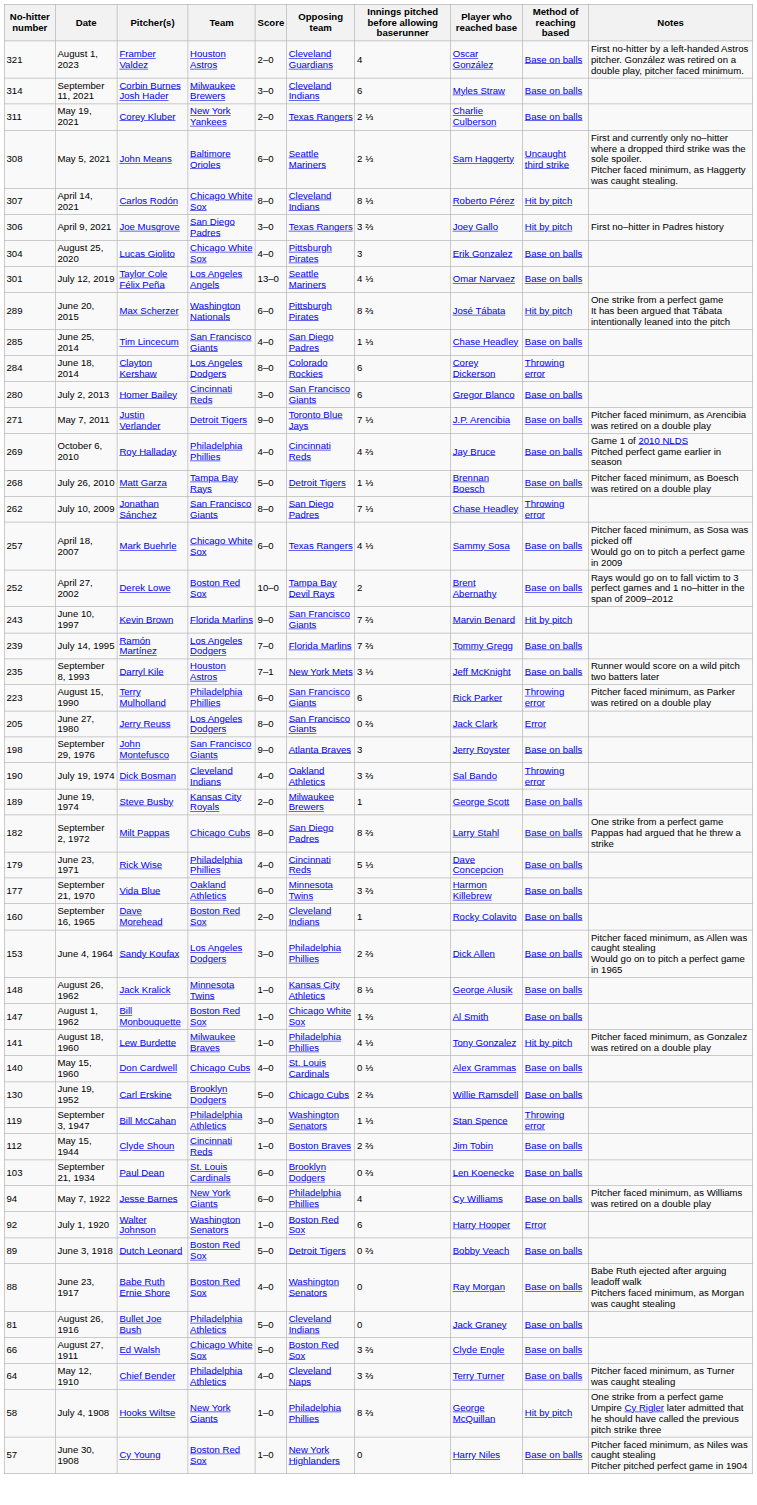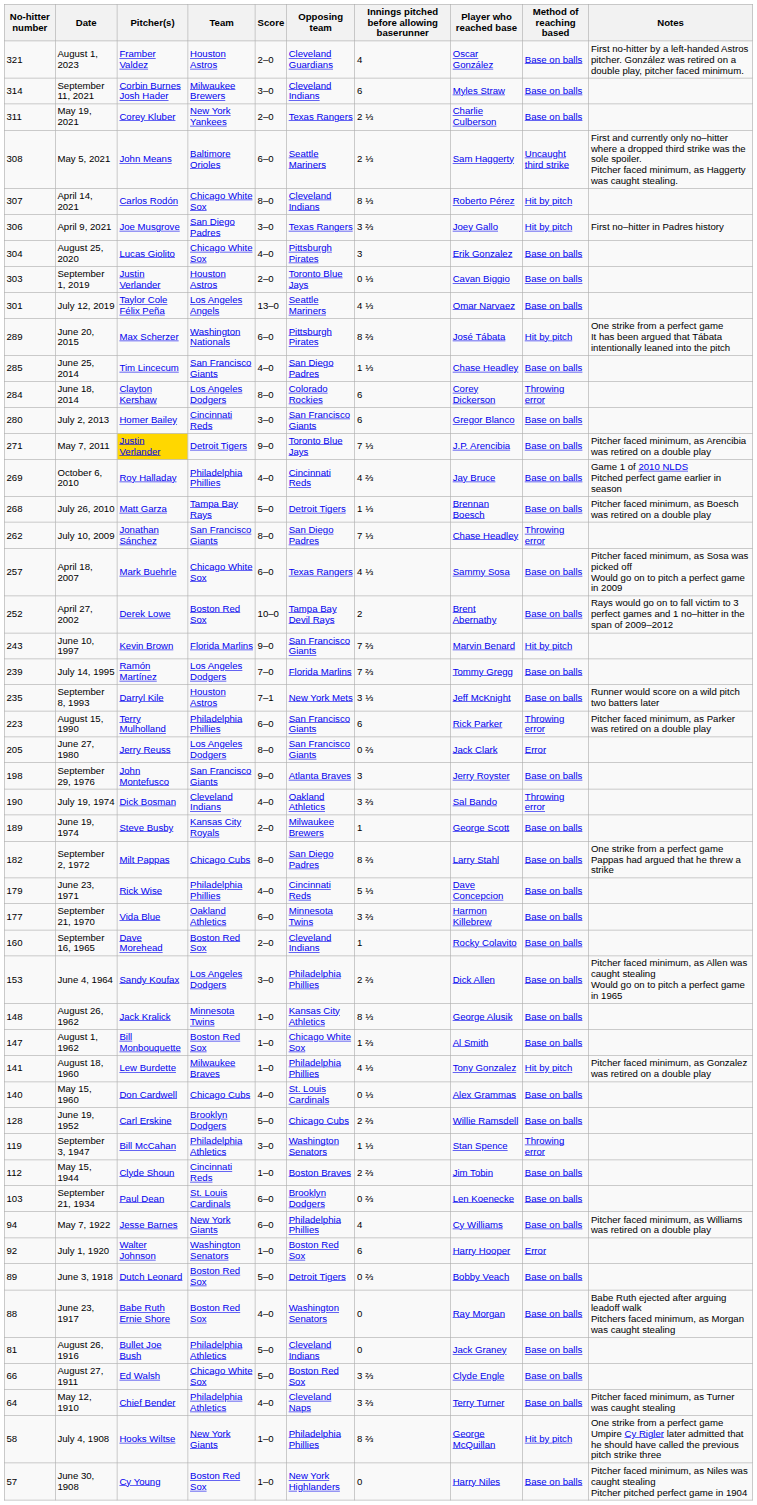 <table class="wikitable sortable plainrowheaders">
 <tr>
 <th scope="col">No-hitter number</th>
 <th scope="col">Date</th>
 <th scope="col">Pitcher(s)</th>
 <th scope="col">Team</th>
 <th scope="col">Score</th>
 <th scope="col">Opposing team</th>
 <th scope="col">Innings pitched before allowing baserunner</th>
 <th scope="col">Player who reached base</th>
 <th scope="col">Method of reaching based</th>
 <th scope="col">Notes</th>
 </tr>
 <tr>
 <td>321</td>
 <td>August 1, 2023</td>
 <td><a href='#'>Framber Valdez</a></td>
 <td><a href='#'>Houston Astros</a></td>
 <td>2–0</td>
 <td><a href='#'>Cleveland Guardians</a></td>
 <td>4</td>
 <td><a href='#'>Oscar González</a></td>
 <td><a href='#'>Base on balls</a></td>
 <td>First no-hitter by a left-handed Astros pitcher. González was retired on a double play, pitcher faced minimum.</td>
 </tr>
 <tr>
 <td>314</td>
 <td>September 11, 2021</td>
 <td><a href='#'>Corbin Burnes</a>  <br> <a href='#'>Josh Hader</a> </td>
 <td><a href='#'>Milwaukee Brewers</a></td>
 <td>3–0</td>
 <td><a href='#'>Cleveland Indians</a></td>
 <td>6</td>
 <td><a href='#'>Myles Straw</a></td>
 <td><a href='#'>Base on balls</a></td>
 <td></td>
 </tr>
 <tr>
 <td>311</td>
 <td>May 19, 2021</td>
 <td><a href='#'>Corey Kluber</a></td>
 <td><a href='#'>New York Yankees</a></td>
 <td>2–0</td>
 <td><a href='#'>Texas Rangers</a></td>
 <td>2 ⅓</td>
 <td><a href='#'>Charlie Culberson</a></td>
 <td><a href='#'>Base on balls</a></td>
 <td></td>
 </tr>
 <tr>
 <td>308</td>
 <td>May 5, 2021</td>
 <td><a href='#'>John Means</a></td>
 <td><a href='#'>Baltimore Orioles</a></td>
 <td>6–0</td>
 <td><a href='#'>Seattle Mariners</a></td>
 <td>2 ⅓</td>
 <td><a href='#'>Sam Haggerty</a></td>
 <td><a href='#'>Uncaught third strike</a></td>
 <td>First and currently only no–hitter where a dropped third strike was the sole spoiler. <br> Pitcher faced minimum, as Haggerty was caught stealing.</td>
 </tr>
 <tr>
 <td>307</td>
 <td>April 14, 2021</td>
 <td><a href='#'>Carlos Rodón</a></td>
 <td><a href='#'>Chicago White Sox</a></td>
 <td>8–0</td>
 <td><a href='#'>Cleveland Indians</a></td>
 <td>8 ⅓</td>
 <td><a href='#'>Roberto Pérez</a></td>
 <td><a href='#'>Hit by pitch</a></td>
 <td></td>
 </tr>
 <tr>
 <td>306</td>
 <td>April 9, 2021</td>
 <td><a href='#'>Joe Musgrove</a></td>
 <td><a href='#'>San Diego Padres</a></td>
 <td>3–0</td>
 <td><a href='#'>Texas Rangers</a></td>
 <td>3 ⅔</td>
 <td><a href='#'>Joey Gallo</a></td>
 <td><a href='#'>Hit by pitch</a></td>
 <td>First no–hitter in Padres history</td>
 </tr>
 <tr>
 <td>304</td>
 <td>August 25, 2020</td>
 <td><a href='#'>Lucas Giolito</a></td>
 <td><a href='#'>Chicago White Sox</a></td>
 <td>4–0</td>
 <td><a href='#'>Pittsburgh Pirates</a></td>
 <td>3</td>
 <td><a href='#'>Erik Gonzalez</a></td>
 <td><a href='#'>Base on balls</a></td>
 <td></td>
 </tr>
 <tr>
+<td>303</td>
+<td>September 1, 2019</td>
+<td><a href='#'>Justin Verlander</a></td>
+<td><a href='#'>Houston Astros</a></td>
+<td>2–0</td>
+<td><a href='#'>Toronto Blue Jays</a></td>
+<td>0 ⅓</td>
+<td><a href='#'>Cavan Biggio</a></td>
+<td><a href='#'>Base on balls</a></td>
+<td></td>
+</tr>
+<tr>
 <td>301</td>
 <td>July 12, 2019</td>
 <td><a href='#'>Taylor Cole</a>  <br> <a href='#'>Félix Peña</a> </td>
 <td><a href='#'>Los Angeles Angels</a></td>
 <td>13–0</td>
 <td><a href='#'>Seattle Mariners</a></td>
 <td>4 ⅓</td>
 <td><a href='#'>Omar Narvaez</a></td>
 <td><a href='#'>Base on balls</a></td>
 <td></td>
 </tr>
 <tr>
 <td>289</td>
 <td>June 20, 2015</td>
 <td><a href='#'>Max Scherzer</a></td>
 <td><a href='#'>Washington Nationals</a></td>
 <td>6–0</td>
 <td><a href='#'>Pittsburgh Pirates</a></td>
 <td>8 ⅔</td>
 <td><a href='#'>José Tábata</a></td>
 <td><a href='#'>Hit by pitch</a></td>
 <td>One strike from a perfect game <br> It has been argued that Tábata intentionally leaned into the pitch</td>
 </tr>
 <tr>
 <td>285</td>
 <td>June 25, 2014</td>
 <td><a href='#'>Tim Lincecum</a></td>
 <td><a href='#'>San Francisco Giants</a></td>
 <td>4–0</td>
 <td><a href='#'>San Diego Padres</a></td>
 <td>1 ⅓</td>
 <td><a href='#'>Chase Headley</a></td>
 <td><a href='#'>Base on balls</a></td>
 <td></td>
 </tr>
 <tr>
 <td>284</td>
 <td>June 18, 2014</td>
 <td><a href='#'>Clayton Kershaw</a></td>
 <td><a href='#'>Los Angeles Dodgers</a></td>
 <td>8–0</td>
 <td><a href='#'>Colorado Rockies</a></td>
 <td>6</td>
 <td><a href='#'>Corey Dickerson</a></td>
 <td><a href='#'>Throwing error</a></td>
 <td></td>
 </tr>
 <tr>
 <td>280</td>
 <td>July 2, 2013</td>
 <td><a href='#'>Homer Bailey</a></td>
 <td><a href='#'>Cincinnati Reds</a></td>
 <td>3–0</td>
 <td><a href='#'>San Francisco Giants</a></td>
 <td>6</td>
 <td><a href='#'>Gregor Blanco</a></td>
 <td><a href='#'>Base on balls</a></td>
 <td></td>
 </tr>
 <tr>
 <td>271</td>
 <td>May 7, 2011</td>
-<td><a href='#'>Justin Verlander</a></td>
+<td style="background: gold;"><a href='#'>Justin Verlander</a></td>
 <td><a href='#'>Detroit Tigers</a></td>
 <td>9–0</td>
 <td><a href='#'>Toronto Blue Jays</a></td>
 <td>7 ⅓</td>
 <td><a href='#'>J.P. Arencibia</a></td>
 <td><a href='#'>Base on balls</a></td>
 <td>Pitcher faced minimum, as Arencibia was retired on a double play</td>
 </tr>
 <tr>
 <td>269</td>
 <td>October 6, 2010</td>
 <td><a href='#'>Roy Halladay</a></td>
 <td><a href='#'>Philadelphia Phillies</a></td>
 <td>4–0</td>
 <td><a href='#'>Cincinnati Reds</a></td>
 <td>4 ⅔</td>
 <td><a href='#'>Jay Bruce</a></td>
 <td><a href='#'>Base on balls</a></td>
 <td>Game 1 of <a href='#'>2010 NLDS</a> <br> Pitched perfect game earlier in season</td>
 </tr>
 <tr>
 <td>268</td>
 <td>July 26, 2010</td>
 <td><a href='#'>Matt Garza</a></td>
 <td><a href='#'>Tampa Bay Rays</a></td>
 <td>5–0</td>
 <td><a href='#'>Detroit Tigers</a></td>
 <td>1 ⅓</td>
 <td><a href='#'>Brennan Boesch</a></td>
 <td><a href='#'>Base on balls</a></td>
 <td>Pitcher faced minimum, as Boesch was retired on a double play</td>
 </tr>
 <tr>
 <td>262</td>
 <td>July 10, 2009</td>
 <td><a href='#'>Jonathan Sánchez</a></td>
 <td><a href='#'>San Francisco Giants</a></td>
 <td>8–0</td>
 <td><a href='#'>San Diego Padres</a></td>
 <td>7 ⅓</td>
 <td><a href='#'>Chase Headley</a></td>
 <td><a href='#'>Throwing error</a></td>
 <td></td>
 </tr>
 <tr>
 <td>257</td>
 <td>April 18, 2007</td>
 <td><a href='#'>Mark Buehrle</a></td>
 <td><a href='#'>Chicago White Sox</a></td>
 <td>6–0</td>
 <td><a href='#'>Texas Rangers</a></td>
 <td>4 ⅓</td>
 <td><a href='#'>Sammy Sosa</a></td>
 <td><a href='#'>Base on balls</a></td>
 <td>Pitcher faced minimum, as Sosa was picked off <br> Would go on to pitch a perfect game in 2009</td>
 </tr>
 <tr>
 <td>252</td>
 <td>April 27, 2002</td>
 <td><a href='#'>Derek Lowe</a></td>
 <td><a href='#'>Boston Red Sox</a></td>
 <td>10–0</td>
 <td><a href='#'>Tampa Bay Devil Rays</a></td>
 <td>2</td>
 <td><a href='#'>Brent Abernathy</a></td>
 <td><a href='#'>Base on balls</a></td>
 <td>Rays would go on to fall victim to 3 perfect games and 1 no–hitter in the span of 2009–2012</td>
 </tr>
 <tr>
 <td>243</td>
 <td>June 10, 1997</td>
 <td><a href='#'>Kevin Brown</a></td>
 <td><a href='#'>Florida Marlins</a></td>
 <td>9–0</td>
 <td><a href='#'>San Francisco Giants</a></td>
 <td>7 ⅔</td>
 <td><a href='#'>Marvin Benard</a></td>
 <td><a href='#'>Hit by pitch</a></td>
 <td></td>
 </tr>
 <tr>
 <td>239</td>
 <td>July 14, 1995</td>
 <td><a href='#'>Ramón Martínez</a></td>
 <td><a href='#'>Los Angeles Dodgers</a></td>
 <td>7–0</td>
 <td><a href='#'>Florida Marlins</a></td>
 <td>7 ⅔</td>
 <td><a href='#'>Tommy Gregg</a></td>
 <td><a href='#'>Base on balls</a></td>
 <td></td>
 </tr>
 <tr>
 <td>235</td>
 <td>September 8, 1993</td>
 <td><a href='#'>Darryl Kile</a></td>
 <td><a href='#'>Houston Astros</a></td>
 <td>7–1</td>
 <td><a href='#'>New York Mets</a></td>
 <td>3 ⅓</td>
 <td><a href='#'>Jeff McKnight</a></td>
 <td><a href='#'>Base on balls</a></td>
 <td>Runner would score on a wild pitch two batters later</td>
 </tr>
 <tr>
 <td>223</td>
 <td>August 15, 1990</td>
 <td><a href='#'>Terry Mulholland</a></td>
 <td><a href='#'>Philadelphia Phillies</a></td>
 <td>6–0</td>
 <td><a href='#'>San Francisco Giants</a></td>
 <td>6</td>
 <td><a href='#'>Rick Parker</a></td>
 <td><a href='#'>Throwing error</a></td>
 <td>Pitcher faced minimum, as Parker was retired on a double play</td>
 </tr>
 <tr>
 <td>205</td>
 <td>June 27, 1980</td>
 <td><a href='#'>Jerry Reuss</a></td>
 <td><a href='#'>Los Angeles Dodgers</a></td>
 <td>8–0</td>
 <td><a href='#'>San Francisco Giants</a></td>
 <td>0 ⅔</td>
 <td><a href='#'>Jack Clark</a></td>
 <td><a href='#'>Error</a></td>
 <td></td>
 </tr>
 <tr>
 <td>198</td>
 <td>September 29, 1976</td>
 <td><a href='#'>John Montefusco</a></td>
 <td><a href='#'>San Francisco Giants</a></td>
 <td>9–0</td>
 <td><a href='#'>Atlanta Braves</a></td>
 <td>3</td>
 <td><a href='#'>Jerry Royster</a></td>
 <td><a href='#'>Base on balls</a></td>
 <td></td>
 </tr>
 <tr>
 <td>190</td>
 <td>July 19, 1974</td>
 <td><a href='#'>Dick Bosman</a></td>
 <td><a href='#'>Cleveland Indians</a></td>
 <td>4–0</td>
 <td><a href='#'>Oakland Athletics</a></td>
 <td>3 ⅔</td>
 <td><a href='#'>Sal Bando</a></td>
 <td><a href='#'>Throwing error</a></td>
 <td></td>
 </tr>
 <tr>
 <td>189</td>
 <td>June 19, 1974</td>
 <td><a href='#'>Steve Busby</a></td>
 <td><a href='#'>Kansas City Royals</a></td>
 <td>2–0</td>
 <td><a href='#'>Milwaukee Brewers</a></td>
 <td>1</td>
 <td><a href='#'>George Scott</a></td>
 <td><a href='#'>Base on balls</a></td>
 <td></td>
 </tr>
 <tr>
 <td>182</td>
 <td>September 2, 1972</td>
 <td><a href='#'>Milt Pappas</a></td>
 <td><a href='#'>Chicago Cubs</a></td>
 <td>8–0</td>
 <td><a href='#'>San Diego Padres</a></td>
 <td>8 ⅔</td>
 <td><a href='#'>Larry Stahl</a></td>
 <td><a href='#'>Base on balls</a></td>
 <td>One strike from a perfect game<br>Pappas had argued that he threw a strike</td>
 </tr>
 <tr>
 <td>179</td>
 <td>June 23, 1971</td>
 <td><a href='#'>Rick Wise</a></td>
 <td><a href='#'>Philadelphia Phillies</a></td>
 <td>4–0</td>
 <td><a href='#'>Cincinnati Reds</a></td>
 <td>5 ⅓</td>
 <td><a href='#'>Dave Concepcion</a></td>
 <td><a href='#'>Base on balls</a></td>
 <td></td>
 </tr>
 <tr>
 <td>177</td>
 <td>September 21, 1970</td>
 <td><a href='#'>Vida Blue</a></td>
 <td><a href='#'>Oakland Athletics</a></td>
 <td>6–0</td>
 <td><a href='#'>Minnesota Twins</a></td>
 <td>3 ⅔</td>
 <td><a href='#'>Harmon Killebrew</a></td>
 <td><a href='#'>Base on balls</a></td>
 <td></td>
 </tr>
 <tr>
 <td>160</td>
 <td>September 16, 1965</td>
 <td><a href='#'>Dave Morehead</a></td>
 <td><a href='#'>Boston Red Sox</a></td>
 <td>2–0</td>
 <td><a href='#'>Cleveland Indians</a></td>
 <td>1</td>
 <td><a href='#'>Rocky Colavito</a></td>
 <td><a href='#'>Base on balls</a></td>
 <td></td>
 </tr>
 <tr>
 <td>153</td>
 <td>June 4, 1964</td>
 <td><a href='#'>Sandy Koufax</a></td>
 <td><a href='#'>Los Angeles Dodgers</a></td>
 <td>3–0</td>
 <td><a href='#'>Philadelphia Phillies</a></td>
 <td>2 ⅔</td>
 <td><a href='#'>Dick Allen</a></td>
 <td><a href='#'>Base on balls</a></td>
 <td>Pitcher faced minimum, as Allen was caught stealing <br> Would go on to pitch a perfect game in 1965</td>
 </tr>
 <tr>
 <td>148</td>
 <td>August 26, 1962</td>
 <td><a href='#'>Jack Kralick</a></td>
 <td><a href='#'>Minnesota Twins</a></td>
 <td>1–0</td>
 <td><a href='#'>Kansas City Athletics</a></td>
 <td>8 ⅓</td>
 <td><a href='#'>George Alusik</a></td>
 <td><a href='#'>Base on balls</a></td>
 <td></td>
 </tr>
 <tr>
 <td>147</td>
 <td>August 1, 1962</td>
 <td><a href='#'>Bill Monbouquette</a></td>
 <td><a href='#'>Boston Red Sox</a></td>
 <td>1–0</td>
 <td><a href='#'>Chicago White Sox</a></td>
 <td>1 ⅔</td>
 <td><a href='#'>Al Smith</a></td>
 <td><a href='#'>Base on balls</a></td>
 <td></td>
 </tr>
 <tr>
 <td>141</td>
 <td>August 18, 1960</td>
 <td><a href='#'>Lew Burdette</a></td>
 <td><a href='#'>Milwaukee Braves</a></td>
 <td>1–0</td>
 <td><a href='#'>Philadelphia Phillies</a></td>
 <td>4 ⅓</td>
 <td><a href='#'>Tony Gonzalez</a></td>
 <td><a href='#'>Hit by pitch</a></td>
 <td>Pitcher faced minimum, as Gonzalez was retired on a double play</td>
 </tr>
 <tr>
 <td>140</td>
 <td>May 15, 1960</td>
 <td><a href='#'>Don Cardwell</a></td>
 <td><a href='#'>Chicago Cubs</a></td>
 <td>4–0</td>
 <td><a href='#'>St. Louis Cardinals</a></td>
 <td>0 ⅓</td>
 <td><a href='#'>Alex Grammas</a></td>
 <td><a href='#'>Base on balls</a></td>
 <td></td>
 </tr>
 <tr>
-<td>130</td>
+<td>128</td>
 <td>June 19, 1952</td>
 <td><a href='#'>Carl Erskine</a></td>
 <td><a href='#'>Brooklyn Dodgers</a></td>
 <td>5–0</td>
 <td><a href='#'>Chicago Cubs</a></td>
 <td>2 ⅔</td>
 <td><a href='#'>Willie Ramsdell</a></td>
 <td><a href='#'>Base on balls</a></td>
 <td></td>
 </tr>
 <tr>
 <td>119</td>
 <td>September 3, 1947</td>
 <td><a href='#'>Bill McCahan</a></td>
 <td><a href='#'>Philadelphia Athletics</a></td>
 <td>3–0</td>
 <td><a href='#'>Washington Senators</a></td>
 <td>1 ⅓</td>
 <td><a href='#'>Stan Spence</a></td>
 <td><a href='#'>Throwing error</a></td>
 <td></td>
 </tr>
 <tr>
 <td>112</td>
 <td>May 15, 1944</td>
 <td><a href='#'>Clyde Shoun</a></td>
 <td><a href='#'>Cincinnati Reds</a></td>
 <td>1–0</td>
 <td><a href='#'>Boston Braves</a></td>
 <td>2 ⅔</td>
 <td><a href='#'>Jim Tobin</a></td>
 <td><a href='#'>Base on balls</a></td>
 <td></td>
 </tr>
 <tr>
 <td>103</td>
 <td>September 21, 1934</td>
 <td><a href='#'>Paul Dean</a></td>
 <td><a href='#'>St. Louis Cardinals</a></td>
 <td>6–0</td>
 <td><a href='#'>Brooklyn Dodgers</a></td>
 <td>0 ⅔</td>
 <td><a href='#'>Len Koenecke</a></td>
 <td><a href='#'>Base on balls</a></td>
 <td></td>
 </tr>
 <tr>
 <td>94</td>
 <td>May 7, 1922</td>
 <td><a href='#'>Jesse Barnes</a></td>
 <td><a href='#'>New York Giants</a></td>
 <td>6–0</td>
 <td><a href='#'>Philadelphia Phillies</a></td>
 <td>4</td>
 <td><a href='#'>Cy Williams</a></td>
 <td><a href='#'>Base on balls</a></td>
 <td>Pitcher faced minimum, as Williams was retired on a double play</td>
 </tr>
 <tr>
 <td>92</td>
 <td>July 1, 1920</td>
 <td><a href='#'>Walter Johnson</a></td>
 <td><a href='#'>Washington Senators</a></td>
 <td>1–0</td>
 <td><a href='#'>Boston Red Sox</a></td>
 <td>6</td>
 <td><a href='#'>Harry Hooper</a></td>
 <td><a href='#'>Error</a></td>
 <td></td>
 </tr>
 <tr>
 <td>89</td>
 <td>June 3, 1918</td>
 <td><a href='#'>Dutch Leonard</a></td>
 <td><a href='#'>Boston Red Sox</a></td>
 <td>5–0</td>
 <td><a href='#'>Detroit Tigers</a></td>
 <td>0 ⅔</td>
 <td><a href='#'>Bobby Veach</a></td>
 <td><a href='#'>Base on balls</a></td>
 <td></td>
 </tr>
 <tr>
 <td>88</td>
 <td>June 23, 1917</td>
 <td><a href='#'>Babe Ruth</a>  <br> <a href='#'>Ernie Shore</a> </td>
 <td><a href='#'>Boston Red Sox</a></td>
 <td>4–0</td>
 <td><a href='#'>Washington Senators</a></td>
 <td>0</td>
 <td><a href='#'>Ray Morgan</a></td>
 <td><a href='#'>Base on balls</a></td>
 <td>Babe Ruth ejected after arguing leadoff walk <br> Pitchers faced minimum, as Morgan was caught stealing</td>
 </tr>
 <tr>
 <td>81</td>
 <td>August 26, 1916</td>
 <td><a href='#'>Bullet Joe Bush</a></td>
 <td><a href='#'>Philadelphia Athletics</a></td>
 <td>5–0</td>
 <td><a href='#'>Cleveland Indians</a></td>
 <td>0</td>
 <td><a href='#'>Jack Graney</a></td>
 <td><a href='#'>Base on balls</a></td>
 <td></td>
 </tr>
 <tr>
 <td>66</td>
 <td>August 27, 1911</td>
 <td><a href='#'>Ed Walsh</a></td>
 <td><a href='#'>Chicago White Sox</a></td>
 <td>5–0</td>
 <td><a href='#'>Boston Red Sox</a></td>
 <td>3 ⅔</td>
 <td><a href='#'>Clyde Engle</a></td>
 <td><a href='#'>Base on balls</a></td>
 <td></td>
 </tr>
 <tr>
 <td>64</td>
 <td>May 12, 1910</td>
 <td><a href='#'>Chief Bender</a></td>
 <td><a href='#'>Philadelphia Athletics</a></td>
 <td>4–0</td>
 <td><a href='#'>Cleveland Naps</a></td>
 <td>3 ⅔</td>
 <td><a href='#'>Terry Turner</a></td>
 <td><a href='#'>Base on balls</a></td>
 <td>Pitcher faced minimum, as Turner was caught stealing</td>
 </tr>
 <tr>
 <td>58</td>
 <td>July 4, 1908</td>
 <td><a href='#'>Hooks Wiltse</a></td>
 <td><a href='#'>New York Giants</a></td>
 <td>1–0</td>
 <td><a href='#'>Philadelphia Phillies</a></td>
 <td>8 ⅔</td>
 <td><a href='#'>George McQuillan</a></td>
 <td><a href='#'>Hit by pitch</a></td>
 <td>One strike from a perfect game <br> Umpire <a href='#'>Cy Rigler</a> later admitted that he should have called the previous pitch strike three</td>
 </tr>
 <tr>
 <td>57</td>
 <td>June 30, 1908</td>
 <td><a href='#'>Cy Young</a></td>
 <td><a href='#'>Boston Red Sox</a></td>
 <td>1–0</td>
 <td><a href='#'>New York Highlanders</a></td>
 <td>0</td>
 <td><a href='#'>Harry Niles</a></td>
 <td><a href='#'>Base on balls</a></td>
 <td>Pitcher faced minimum, as Niles was caught stealing <br> Pitcher pitched perfect game in 1904</td>
 </tr>
 </table>
